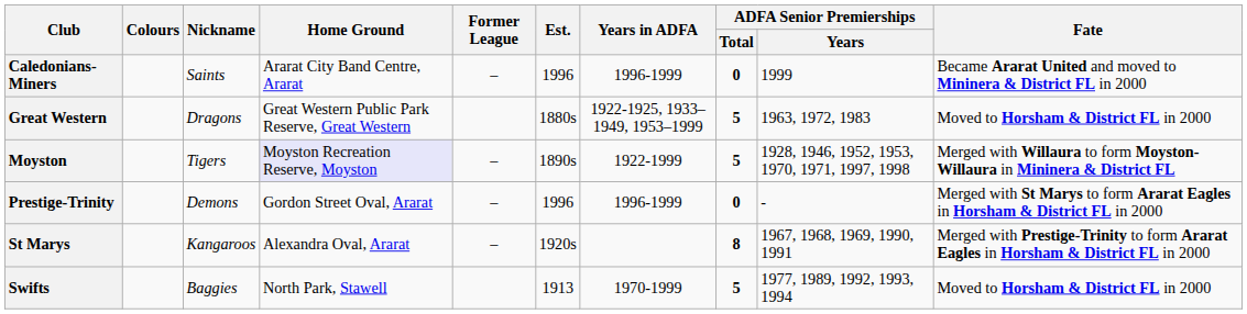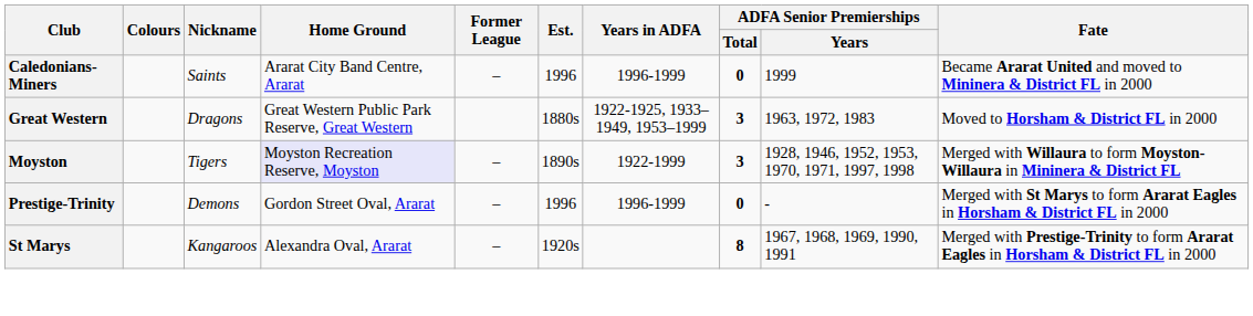 <table class="wikitable sortable " style="text-align:center; width:100%">
 <tr>
 <th rowspan="2">Club</th>
 <th rowspan="2">Colours</th>
 <th rowspan="2">Nickname</th>
 <th rowspan="2">Home Ground</th>
 <th rowspan="2">Former League</th>
 <th rowspan="2">Est.</th>
 <th rowspan="2">Years in ADFA</th>
 <th colspan="2">ADFA Senior Premierships</th>
 <th rowspan="2">Fate</th>
 </tr>
 <tr>
 <th>Total</th>
 <th>Years</th>
 </tr>
 <tr>
 <th style="text-align:left">Caledonians-Miners</th>
 <td></td>
 <td align="left"><em>Saints</em></td>
 <td align="left">Ararat City Band Centre, <a href='#'>Ararat</a></td>
 <td>–</td>
 <td>1996</td>
 <td>1996-1999</td>
 <td><strong>0</strong></td>
 <td align="left">1999</td>
 <td align="left">Became <strong>Ararat United</strong> and moved to <a href='#'><strong>Mininera & District FL</strong></a> in 2000</td>
 </tr>
 <tr>
 <th style="text-align:left">Great Western</th>
 <td></td>
 <td align="left"><em>Dragons</em></td>
 <td align="left">Great Western Public Park Reserve, <a href='#'>Great Western</a></td>
 <td></td>
 <td>1880s</td>
 <td>1922-1925, 1933–1949, 1953–1999</td>
-<td><strong>5</strong></td>
+<td><strong>3</strong></td>
 <td align="left">1963, 1972, 1983</td>
 <td align="left">Moved to <a href='#'><strong>Horsham & District FL</strong></a> in 2000</td>
 </tr>
 <tr>
 <th style="text-align:left">Moyston</th>
 <td></td>
 <td align="left"><em>Tigers</em></td>
 <td align="left" style="background: lavender;">Moyston Recreation Reserve, <a href='#'>Moyston</a></td>
 <td>–</td>
 <td>1890s</td>
 <td>1922-1999</td>
-<td><strong>5</strong></td>
+<td><strong>3</strong></td>
 <td align="left">1928, 1946, 1952, 1953, 1970, 1971, 1997, 1998</td>
 <td align="left">Merged with <strong>Willaura</strong> to form <strong>Moyston-Willaura</strong> in <a href='#'><strong>Mininera & District FL</strong></a></td>
 </tr>
 <tr>
 <th style="text-align:left">Prestige-Trinity</th>
 <td></td>
 <td align="left"><em>Demons</em></td>
 <td align="left">Gordon Street Oval, <a href='#'>Ararat</a></td>
 <td>–</td>
 <td>1996</td>
 <td>1996-1999</td>
 <td><strong>0</strong></td>
 <td align="left">-</td>
 <td align="left">Merged with <strong>St Marys</strong> to form <strong>Ararat Eagles</strong> in <a href='#'><strong>Horsham & District FL</strong></a> in 2000</td>
 </tr>
 <tr>
 <th style="text-align:left">St Marys</th>
 <td></td>
 <td align="left"><em>Kangaroos</em></td>
 <td align="left">Alexandra Oval, <a href='#'>Ararat</a></td>
 <td>–</td>
 <td>1920s</td>
 <td></td>
 <td><strong>8</strong></td>
 <td align="left">1967, 1968, 1969, 1990, 1991</td>
 <td align="left">Merged with <strong>Prestige-Trinity</strong> to form <strong>Ararat Eagles</strong> in <a href='#'><strong>Horsham & District FL</strong></a> in 2000</td>
 </tr>
-<tr>
-<th style="text-align:left">Swifts</th>
-<td></td>
-<td align="left"><em>Baggies</em></td>
-<td align="left">North Park, <a href='#'>Stawell</a></td>
-<td></td>
-<td>1913</td>
-<td>1970-1999</td>
-<td><strong>5</strong></td>
-<td align="left">1977, 1989, 1992, 1993, 1994</td>
-<td align="left">Moved to <a href='#'><strong>Horsham & District FL</strong></a> in 2000</td>
-</tr>
 </table>
